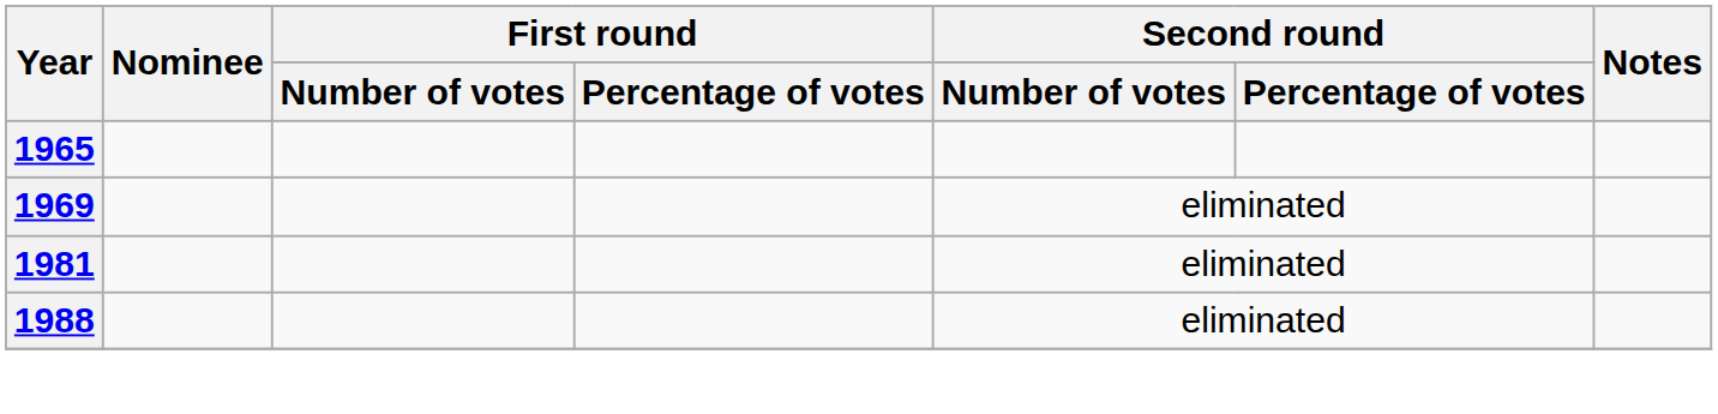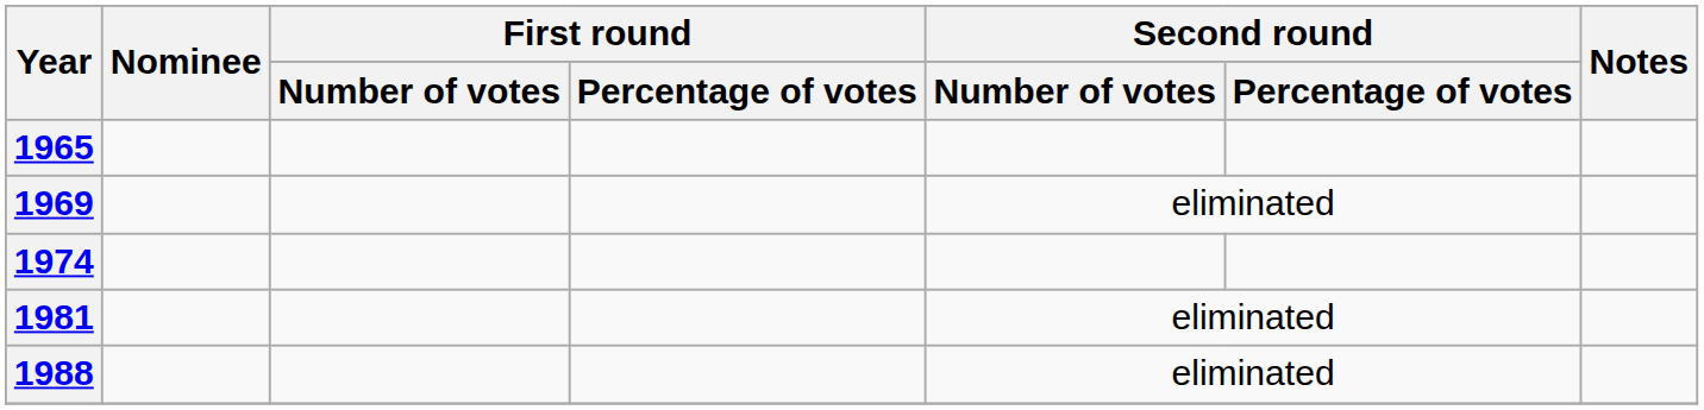 <table class="wikitable">
 <tr>
 <th rowspan=2>Year</th>
 <th rowspan=2>Nominee</th>
 <th colspan=2>First round</th>
 <th colspan=2>Second round</th>
 <th rowspan=2>Notes</th>
 </tr>
 <tr>
 <th>Number of votes</th>
 <th>Percentage of votes</th>
 <th>Number of votes</th>
 <th>Percentage of votes</th>
 </tr>
 <tr>
 <th><a href='#'>1965</a></th>
 <td></td>
 <td></td>
 <td></td>
 <td></td>
 <td></td>
 <td></td>
 </tr>
 <tr>
 <th><a href='#'>1969</a></th>
 <td></td>
 <td></td>
 <td></td>
 <td colspan="2" style="text-align:center;">eliminated</td>
 <td></td>
 </tr>
 <tr>
+<th><a href='#'>1974</a></th>
+<td></td>
+<td></td>
+<td></td>
+<td></td>
+<td></td>
+<td></td>
+</tr>
+<tr>
 <th><a href='#'>1981</a></th>
 <td></td>
 <td></td>
 <td></td>
 <td colspan="2" style="text-align:center;">eliminated</td>
 <td></td>
 </tr>
 <tr>
 <th><a href='#'>1988</a></th>
 <td></td>
 <td></td>
 <td></td>
 <td colspan="2" style="text-align:center;">eliminated</td>
 <td></td>
 </tr>
 <tr>
 </tr>
 </table>
